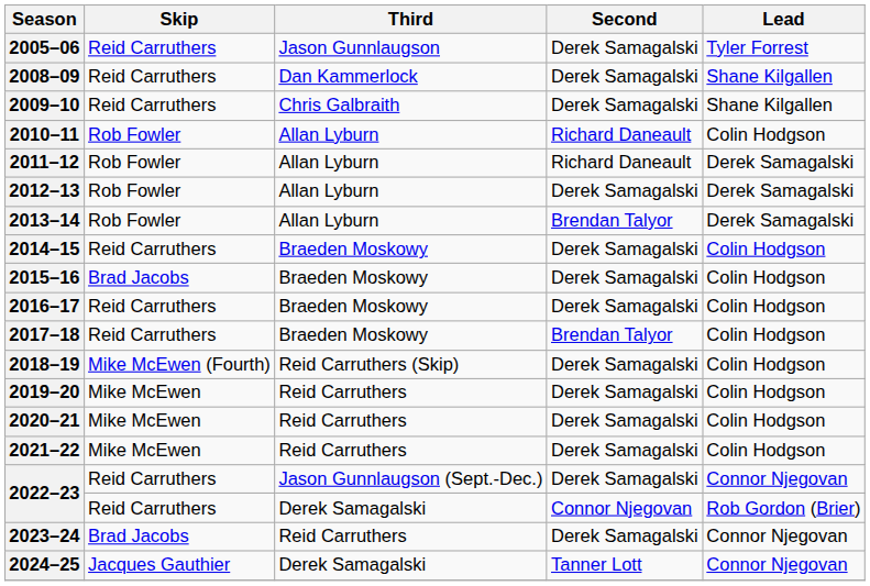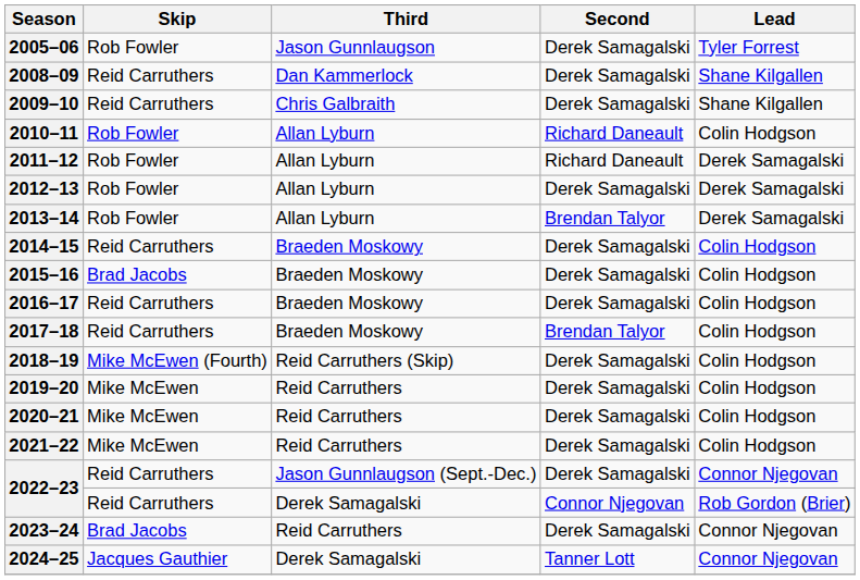 <table class="wikitable">
 <tr>
 <th scope="col">Season</th>
 <th scope="col">Skip</th>
 <th scope="col">Third</th>
 <th scope="col">Second</th>
 <th scope="col">Lead</th>
 </tr>
 <tr>
 <th scope="row">2005–06</th>
-<td><a href='#'>Reid Carruthers</a></td>
+<td>Rob Fowler</td>
 <td><a href='#'>Jason Gunnlaugson</a></td>
 <td>Derek Samagalski</td>
 <td><a href='#'>Tyler Forrest</a></td>
 </tr>
 <tr>
 <th scope="row">2008–09</th>
 <td>Reid Carruthers</td>
 <td><a href='#'>Dan Kammerlock</a></td>
 <td>Derek Samagalski</td>
 <td><a href='#'>Shane Kilgallen</a></td>
 </tr>
 <tr>
 <th scope="row">2009–10</th>
 <td>Reid Carruthers</td>
 <td><a href='#'>Chris Galbraith</a></td>
 <td>Derek Samagalski</td>
 <td>Shane Kilgallen</td>
 </tr>
 <tr>
 <th scope="row">2010–11</th>
 <td><a href='#'>Rob Fowler</a></td>
 <td><a href='#'>Allan Lyburn</a></td>
 <td><a href='#'>Richard Daneault</a></td>
 <td>Colin Hodgson</td>
 </tr>
 <tr>
 <th scope="row">2011–12</th>
 <td>Rob Fowler</td>
 <td>Allan Lyburn</td>
 <td>Richard Daneault</td>
 <td>Derek Samagalski</td>
 </tr>
 <tr>
 <th scope="row">2012–13</th>
 <td>Rob Fowler</td>
 <td>Allan Lyburn</td>
 <td>Derek Samagalski</td>
 <td>Derek Samagalski</td>
 </tr>
 <tr>
 <th scope="row">2013–14</th>
 <td>Rob Fowler</td>
 <td>Allan Lyburn</td>
 <td><a href='#'>Brendan Talyor</a></td>
 <td>Derek Samagalski</td>
 </tr>
 <tr>
 <th scope="row">2014–15</th>
 <td>Reid Carruthers</td>
 <td><a href='#'>Braeden Moskowy</a></td>
 <td>Derek Samagalski</td>
 <td><a href='#'>Colin Hodgson</a></td>
 </tr>
 <tr>
 <th scope="row">2015–16</th>
 <td><a href='#'>Brad Jacobs</a></td>
 <td>Braeden Moskowy</td>
 <td>Derek Samagalski</td>
 <td>Colin Hodgson</td>
 </tr>
 <tr>
 <th scope="row">2016–17</th>
 <td>Reid Carruthers</td>
 <td>Braeden Moskowy</td>
 <td>Derek Samagalski</td>
 <td>Colin Hodgson</td>
 </tr>
 <tr>
 <th scope="row">2017–18</th>
 <td>Reid Carruthers</td>
 <td>Braeden Moskowy</td>
 <td><a href='#'>Brendan Talyor</a></td>
 <td>Colin Hodgson</td>
 </tr>
 <tr>
 <th scope="row">2018–19</th>
 <td><a href='#'>Mike McEwen</a> (Fourth)</td>
 <td>Reid Carruthers (Skip)</td>
 <td>Derek Samagalski</td>
 <td>Colin Hodgson</td>
 </tr>
 <tr>
 <th scope="row">2019–20</th>
 <td>Mike McEwen</td>
 <td>Reid Carruthers</td>
 <td>Derek Samagalski</td>
 <td>Colin Hodgson</td>
 </tr>
 <tr>
 <th scope="row">2020–21</th>
 <td>Mike McEwen</td>
 <td>Reid Carruthers</td>
 <td>Derek Samagalski</td>
 <td>Colin Hodgson</td>
 </tr>
 <tr>
 <th scope="row">2021–22</th>
 <td>Mike McEwen</td>
 <td>Reid Carruthers</td>
 <td>Derek Samagalski</td>
 <td>Colin Hodgson</td>
 </tr>
 <tr>
 <th scope="row" rowspan=2>2022–23</th>
 <td>Reid Carruthers</td>
 <td><a href='#'>Jason Gunnlaugson</a> (Sept.-Dec.)</td>
 <td>Derek Samagalski</td>
 <td><a href='#'>Connor Njegovan</a></td>
 </tr>
 <tr>
 <td>Reid Carruthers</td>
 <td>Derek Samagalski</td>
 <td><a href='#'>Connor Njegovan</a></td>
 <td><a href='#'>Rob Gordon</a> (<a href='#'>Brier</a>)</td>
 </tr>
 <tr>
 <th scope="row">2023–24</th>
 <td><a href='#'>Brad Jacobs</a></td>
 <td>Reid Carruthers</td>
 <td>Derek Samagalski</td>
 <td>Connor Njegovan</td>
 </tr>
 <tr>
 <th scope="row">2024–25</th>
 <td><a href='#'>Jacques Gauthier</a></td>
 <td>Derek Samagalski</td>
 <td><a href='#'>Tanner Lott</a></td>
 <td><a href='#'>Connor Njegovan</a></td>
 </tr>
 <tr>
 </tr>
 </table>
